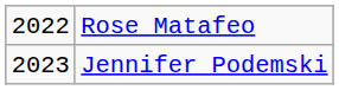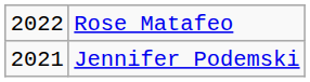 <table class="wikitable">
 <tr>
 <td>2022</td>
 <td><a href='#'>Rose Matafeo</a></td>
 </tr>
 <tr>
-<td>2023</td>
+<td>2021</td>
 <td><a href='#'>Jennifer Podemski</a></td>
 </tr>
 </table>
